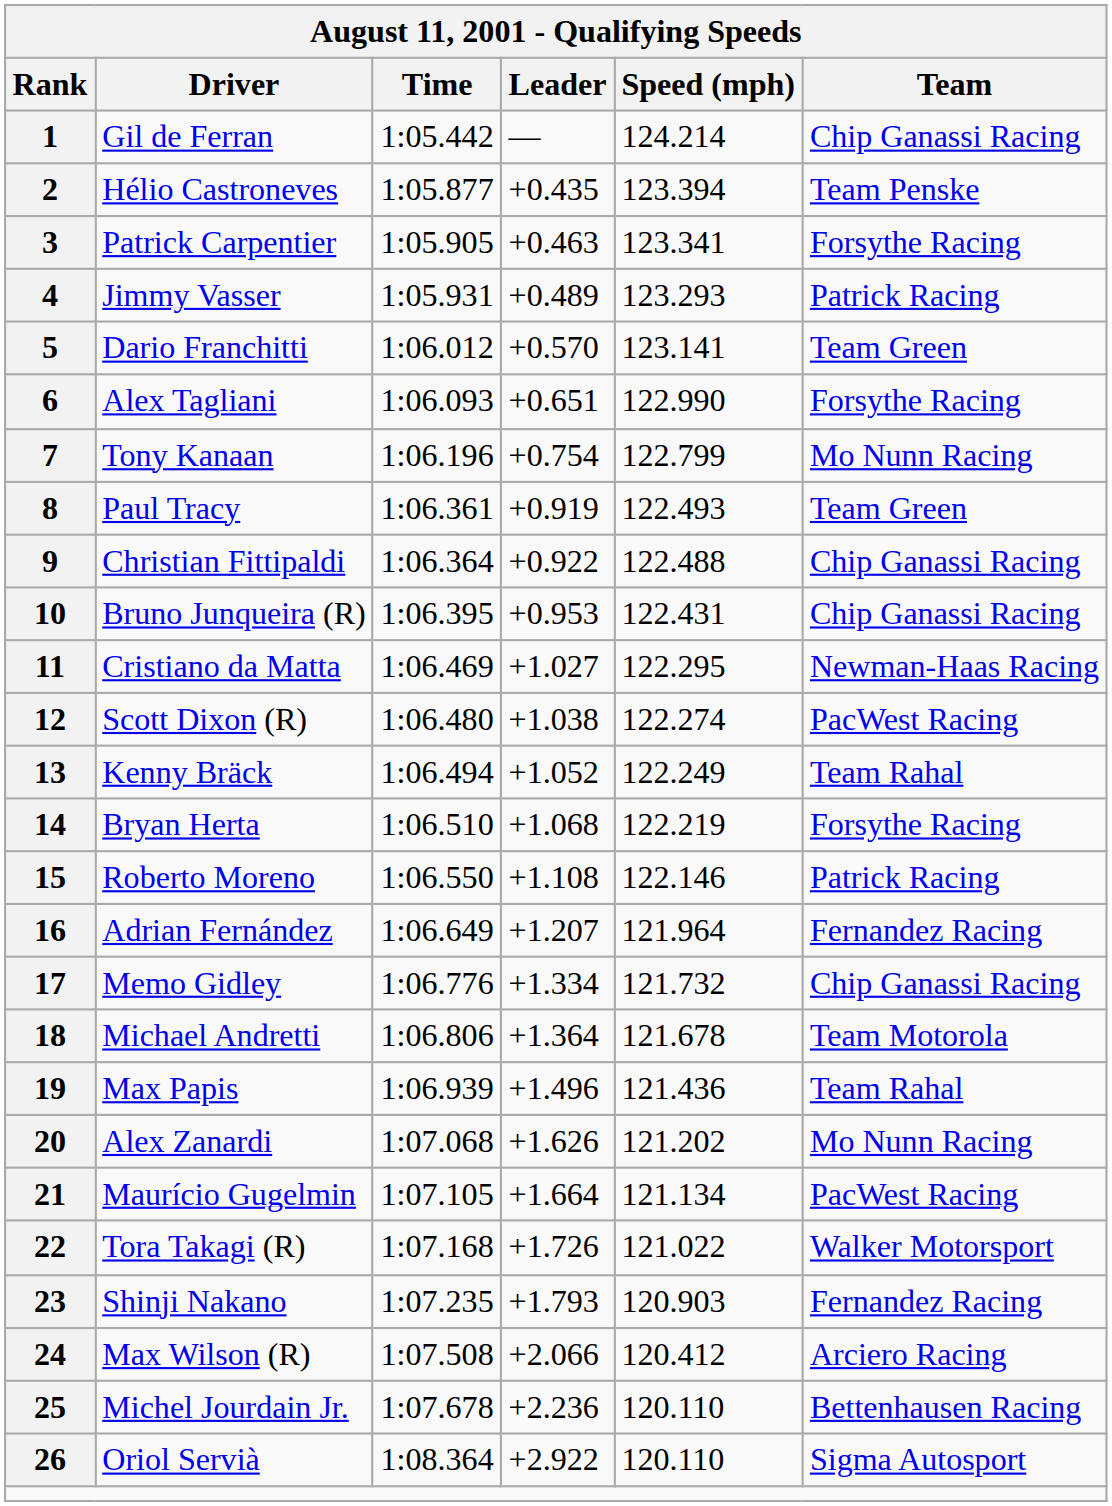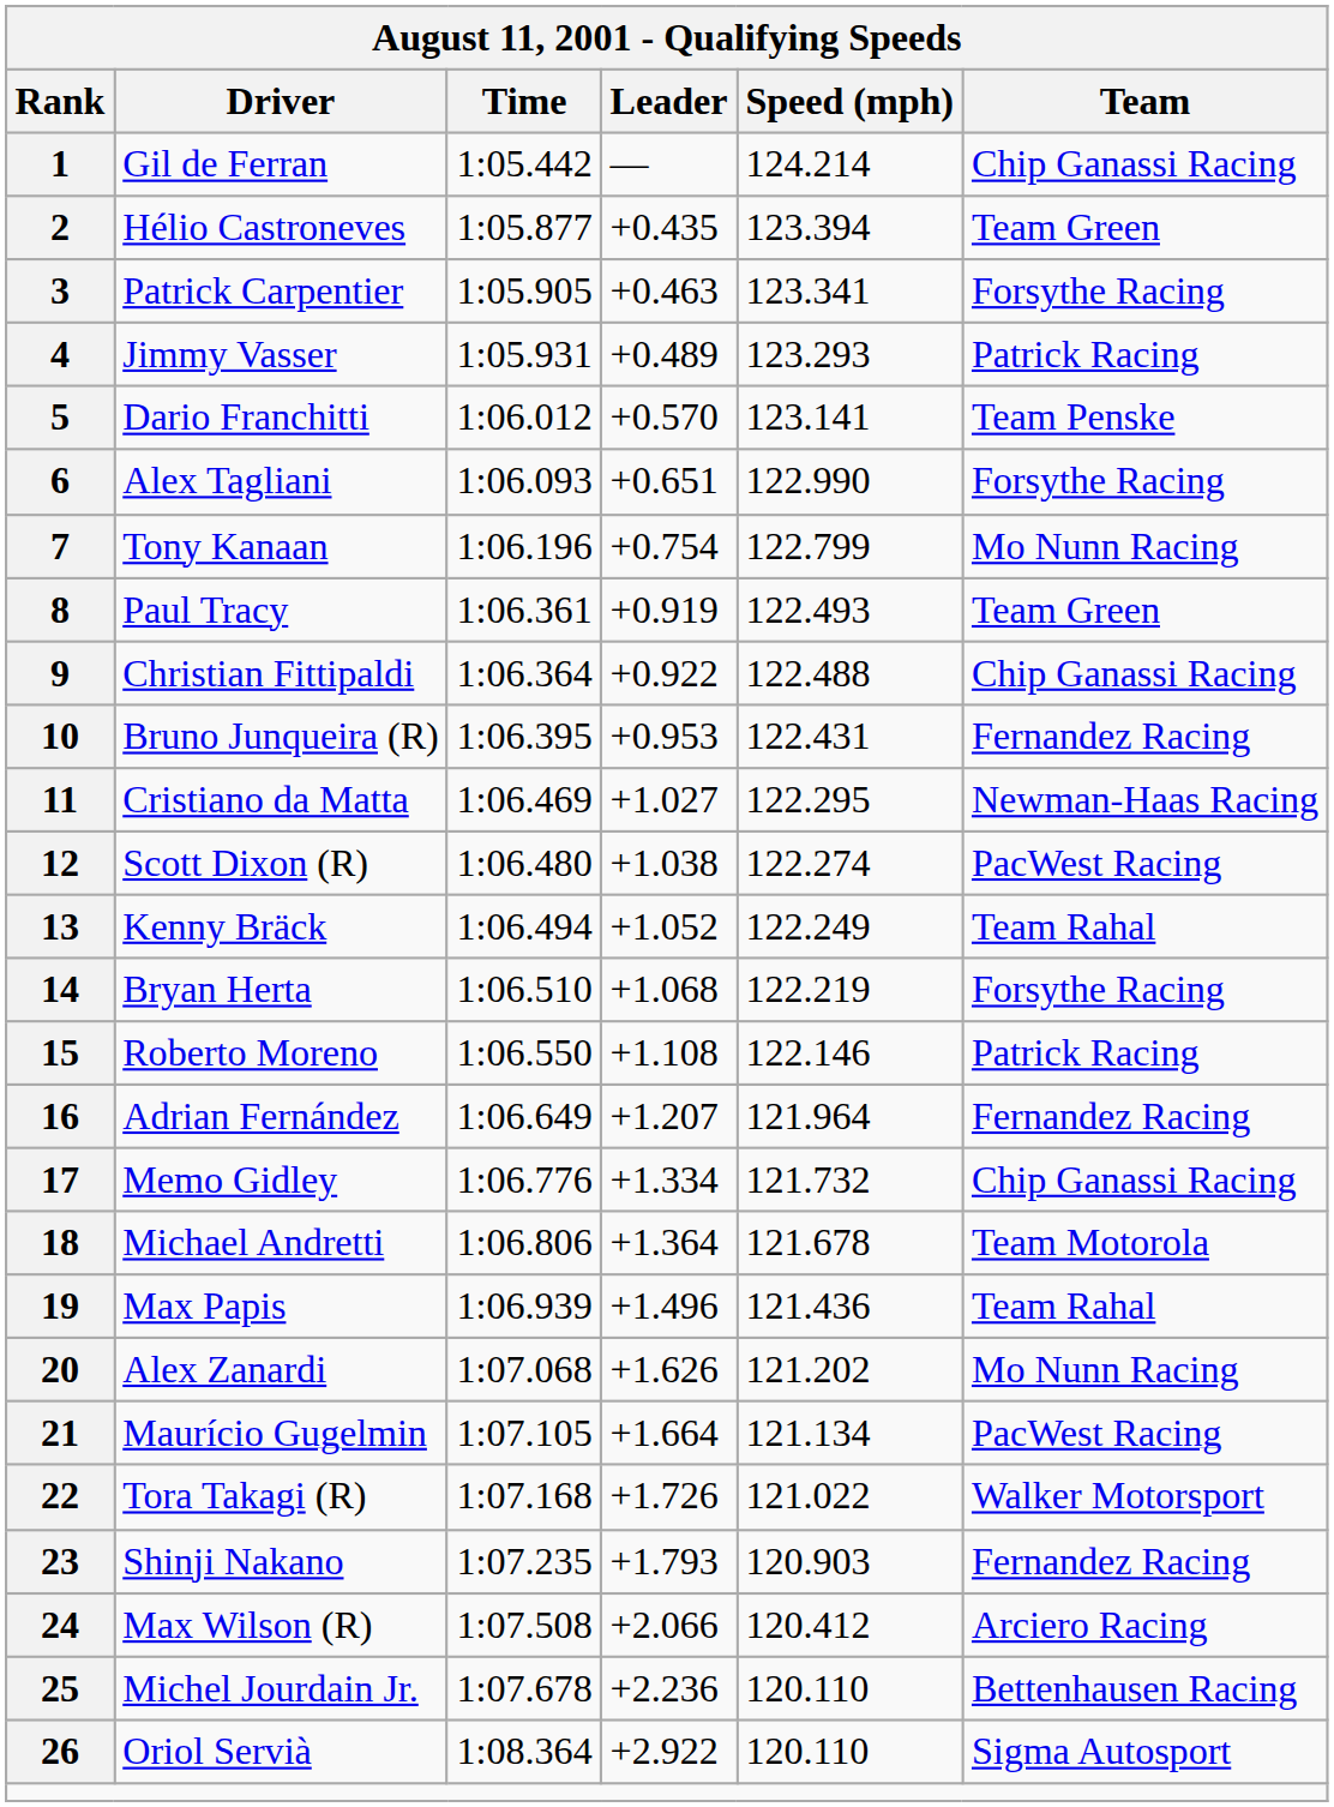 <table class="wikitable" style="font-size:95%;">
 <tr>
 <th colspan=6>August 11, 2001 - Qualifying Speeds</th>
 </tr>
 <tr>
 <th>Rank</th>
 <th>Driver</th>
 <th>Time</th>
 <th>Leader</th>
 <th>Speed (mph)</th>
 <th>Team</th>
 </tr>
 <tr>
 <th>1</th>
 <td> <a href='#'>Gil de Ferran</a></td>
 <td>1:05.442</td>
 <td>—</td>
 <td>124.214</td>
 <td><a href='#'>Chip Ganassi Racing</a></td>
 </tr>
 <tr>
 <th>2</th>
 <td> <a href='#'>Hélio Castroneves</a></td>
 <td>1:05.877</td>
 <td>+0.435</td>
 <td>123.394</td>
-<td><a href='#'>Team Penske</a></td>
+<td><a href='#'>Team Green</a></td>
 </tr>
 <tr>
 <th>3</th>
 <td> <a href='#'>Patrick Carpentier</a></td>
 <td>1:05.905</td>
 <td>+0.463</td>
 <td>123.341</td>
 <td><a href='#'>Forsythe Racing</a></td>
 </tr>
 <tr>
 <th>4</th>
 <td> <a href='#'>Jimmy Vasser</a></td>
 <td>1:05.931</td>
 <td>+0.489</td>
 <td>123.293</td>
 <td><a href='#'>Patrick Racing</a></td>
 </tr>
 <tr>
 <th>5</th>
 <td> <a href='#'>Dario Franchitti</a></td>
 <td>1:06.012</td>
 <td>+0.570</td>
 <td>123.141</td>
-<td><a href='#'>Team Green</a></td>
+<td><a href='#'>Team Penske</a></td>
 </tr>
 <tr>
 <th>6</th>
 <td> <a href='#'>Alex Tagliani</a></td>
 <td>1:06.093</td>
 <td>+0.651</td>
 <td>122.990</td>
 <td><a href='#'>Forsythe Racing</a></td>
 </tr>
 <tr>
 <th>7</th>
 <td> <a href='#'>Tony Kanaan</a></td>
 <td>1:06.196</td>
 <td>+0.754</td>
 <td>122.799</td>
 <td><a href='#'>Mo Nunn Racing</a></td>
 </tr>
 <tr>
 <th>8</th>
 <td> <a href='#'>Paul Tracy</a></td>
 <td>1:06.361</td>
 <td>+0.919</td>
 <td>122.493</td>
 <td><a href='#'>Team Green</a></td>
 </tr>
 <tr>
 <th>9</th>
 <td> <a href='#'>Christian Fittipaldi</a></td>
 <td>1:06.364</td>
 <td>+0.922</td>
 <td>122.488</td>
 <td><a href='#'>Chip Ganassi Racing</a></td>
 </tr>
 <tr>
 <th>10</th>
 <td> <a href='#'>Bruno Junqueira</a> (R)</td>
 <td>1:06.395</td>
 <td>+0.953</td>
 <td>122.431</td>
-<td><a href='#'>Chip Ganassi Racing</a></td>
+<td><a href='#'>Fernandez Racing</a></td>
 </tr>
 <tr>
 <th>11</th>
 <td> <a href='#'>Cristiano da Matta</a></td>
 <td>1:06.469</td>
 <td>+1.027</td>
 <td>122.295</td>
 <td><a href='#'>Newman-Haas Racing</a></td>
 </tr>
 <tr>
 <th>12</th>
 <td> <a href='#'>Scott Dixon</a> (R)</td>
 <td>1:06.480</td>
 <td>+1.038</td>
 <td>122.274</td>
 <td><a href='#'>PacWest Racing</a></td>
 </tr>
 <tr>
 <th>13</th>
 <td> <a href='#'>Kenny Bräck</a></td>
 <td>1:06.494</td>
 <td>+1.052</td>
 <td>122.249</td>
 <td><a href='#'>Team Rahal</a></td>
 </tr>
 <tr>
 <th>14</th>
 <td> <a href='#'>Bryan Herta</a></td>
 <td>1:06.510</td>
 <td>+1.068</td>
 <td>122.219</td>
 <td><a href='#'>Forsythe Racing</a></td>
 </tr>
 <tr>
 <th>15</th>
 <td> <a href='#'>Roberto Moreno</a></td>
 <td>1:06.550</td>
 <td>+1.108</td>
 <td>122.146</td>
 <td><a href='#'>Patrick Racing</a></td>
 </tr>
 <tr>
 <th>16</th>
 <td> <a href='#'>Adrian Fernández</a></td>
 <td>1:06.649</td>
 <td>+1.207</td>
 <td>121.964</td>
 <td><a href='#'>Fernandez Racing</a></td>
 </tr>
 <tr>
 <th>17</th>
 <td> <a href='#'>Memo Gidley</a></td>
 <td>1:06.776</td>
 <td>+1.334</td>
 <td>121.732</td>
 <td><a href='#'>Chip Ganassi Racing</a></td>
 </tr>
 <tr>
 <th>18</th>
 <td> <a href='#'>Michael Andretti</a></td>
 <td>1:06.806</td>
 <td>+1.364</td>
 <td>121.678</td>
 <td><a href='#'>Team Motorola</a></td>
 </tr>
 <tr>
 <th>19</th>
 <td> <a href='#'>Max Papis</a></td>
 <td>1:06.939</td>
 <td>+1.496</td>
 <td>121.436</td>
 <td><a href='#'>Team Rahal</a></td>
 </tr>
 <tr>
 <th>20</th>
 <td> <a href='#'>Alex Zanardi</a></td>
 <td>1:07.068</td>
 <td>+1.626</td>
 <td>121.202</td>
 <td><a href='#'>Mo Nunn Racing</a></td>
 </tr>
 <tr>
 <th>21</th>
 <td> <a href='#'>Maurício Gugelmin</a></td>
 <td>1:07.105</td>
 <td>+1.664</td>
 <td>121.134</td>
 <td><a href='#'>PacWest Racing</a></td>
 </tr>
 <tr>
 <th>22</th>
 <td> <a href='#'>Tora Takagi</a> (R)</td>
 <td>1:07.168</td>
 <td>+1.726</td>
 <td>121.022</td>
 <td><a href='#'>Walker Motorsport</a></td>
 </tr>
 <tr>
 <th>23</th>
 <td> <a href='#'>Shinji Nakano</a></td>
 <td>1:07.235</td>
 <td>+1.793</td>
 <td>120.903</td>
 <td><a href='#'>Fernandez Racing</a></td>
 </tr>
 <tr>
 <th>24</th>
 <td> <a href='#'>Max Wilson</a> (R)</td>
 <td>1:07.508</td>
 <td>+2.066</td>
 <td>120.412</td>
 <td><a href='#'>Arciero Racing</a></td>
 </tr>
 <tr>
 <th>25</th>
 <td> <a href='#'>Michel Jourdain Jr.</a></td>
 <td>1:07.678</td>
 <td>+2.236</td>
 <td>120.110</td>
 <td><a href='#'>Bettenhausen Racing</a></td>
 </tr>
 <tr>
 <th>26</th>
 <td> <a href='#'>Oriol Servià</a></td>
 <td>1:08.364</td>
 <td>+2.922</td>
 <td>120.110</td>
 <td><a href='#'>Sigma Autosport</a></td>
 </tr>
 <tr>
 <td colspan="6"></td>
 </tr>
 </table>
